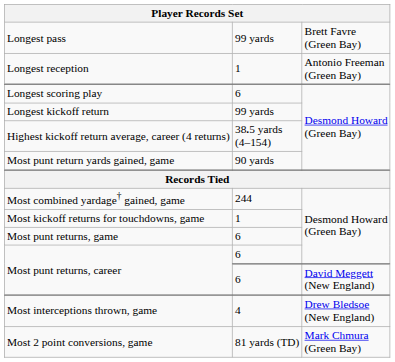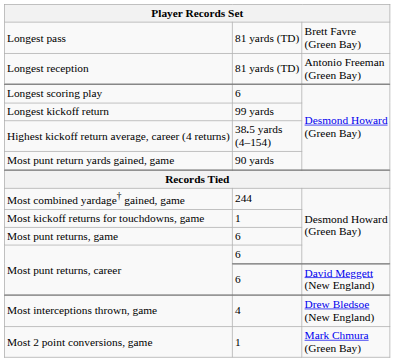 <table class="wikitable">
 <tr>
 <th colspan=3>Player Records Set</th>
 </tr>
 <tr>
 <td>Longest pass</td>
-<td>99 yards</td>
+<td>81 yards (TD)</td>
 <td>Brett Favre<br>(Green Bay)</td>
 </tr>
 <tr style="border-bottom: 2px solid gray">
 <td>Longest reception</td>
-<td>1</td>
+<td>81 yards (TD)</td>
 <td>Antonio Freeman<br>(Green Bay)</td>
 </tr>
 <tr>
 <td>Longest scoring play</td>
 <td>6</td>
 <td rowspan=4><a href='#'>Desmond Howard</a><br>(Green Bay)</td>
 </tr>
 <tr>
 <td>Longest kickoff return</td>
 <td>99 yards</td>
 </tr>
 <tr>
 <td>Highest kickoff return average, career (4 returns)</td>
 <td>38<strong>.</strong>5 yards <br> (4–154)</td>
 </tr>
 <tr style="border-bottom: 2px solid gray">
 <td>Most punt return yards gained, game</td>
 <td>90 yards</td>
 </tr>
 <tr>
 <th colspan=3>Records Tied</th>
 </tr>
 <tr>
 <td>Most combined yardage<sup>†</sup> gained, game</td>
 <td>244</td>
 <td rowspan=4>Desmond Howard<br>(Green Bay)</td>
 </tr>
 <tr>
 <td>Most kickoff returns for touchdowns, game</td>
 <td>1</td>
 </tr>
 <tr>
 <td>Most punt returns, game</td>
 <td>6</td>
 </tr>
 <tr style="border-bottom: 2px solid gray">
 <td rowspan=2>Most punt returns, career</td>
 <td>6</td>
 </tr>
 <tr style="border-bottom: 2px solid gray">
 <td>6</td>
 <td><a href='#'>David Meggett</a><br>(New England)</td>
 </tr>
 <tr>
 <td>Most interceptions thrown, game</td>
 <td>4</td>
 <td><a href='#'>Drew Bledsoe</a><br>(New England)</td>
 </tr>
 <tr>
 <td>Most 2 point conversions, game</td>
-<td>81 yards (TD)</td>
+<td>1</td>
 <td><a href='#'>Mark Chmura</a><br>(Green Bay)</td>
 </tr>
 </table>
